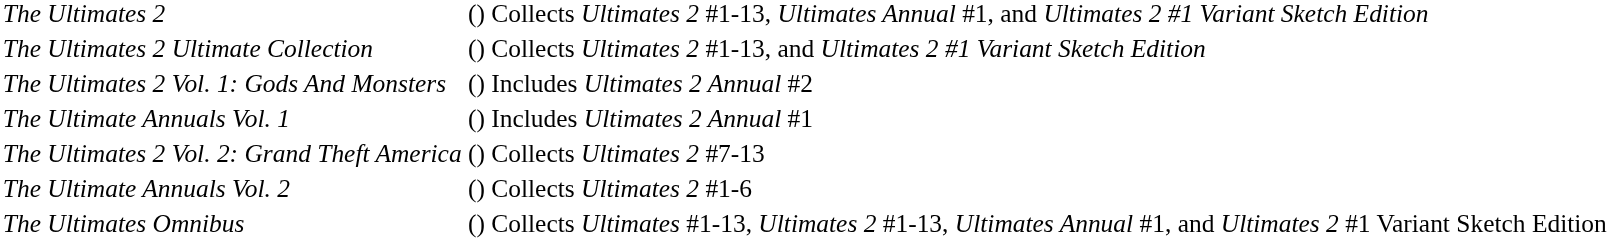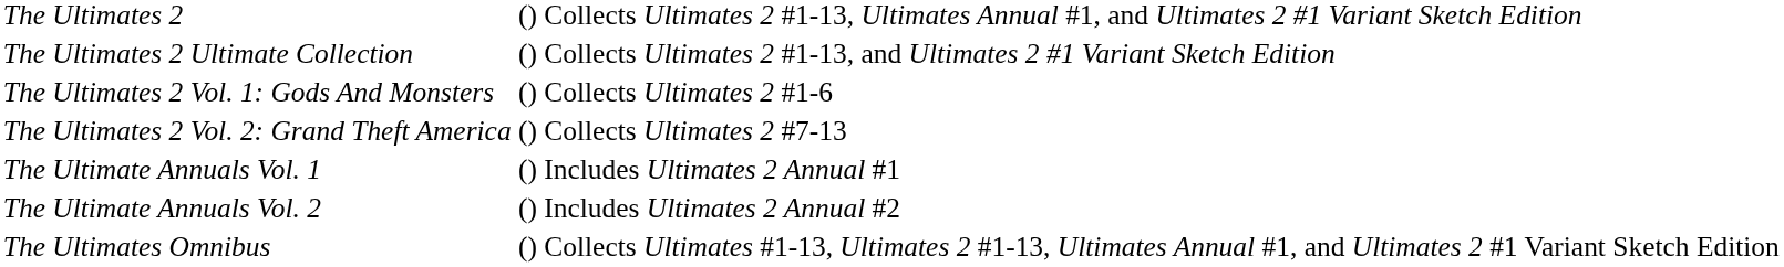 <table>
 <tr>
 <td><em>The Ultimates 2</em></td>
 <td>()</td>
 <td>Collects <em>Ultimates 2</em> #1-13, <em>Ultimates Annual</em> #1, and <em>Ultimates 2 #1 Variant Sketch Edition</em></td>
 </tr>
 <tr>
 <td><em>The Ultimates 2 Ultimate Collection</em></td>
 <td>()</td>
 <td>Collects <em>Ultimates 2</em> #1-13, and <em>Ultimates 2 #1 Variant Sketch Edition</em></td>
 </tr>
 <tr>
 <td><em>The Ultimates 2 Vol. 1: Gods And Monsters</em></td>
 <td>()</td>
-<td>Includes <em>Ultimates 2 Annual</em> #2</td>
+<td>Collects <em>Ultimates 2</em> #1-6</td>
+</tr>
+<tr>
+<td><em>The Ultimates 2 Vol. 2: Grand Theft America</em></td>
+<td>()</td>
+<td>Collects <em>Ultimates 2</em> #7-13</td>
 </tr>
 <tr>
 <td><em>The Ultimate Annuals Vol. 1</em></td>
 <td>()</td>
 <td>Includes <em>Ultimates 2 Annual</em> #1</td>
 </tr>
 <tr>
-<td><em>The Ultimates 2 Vol. 2: Grand Theft America</em></td>
-<td>()</td>
-<td>Collects <em>Ultimates 2</em> #7-13</td>
-</tr>
-<tr>
 <td><em>The Ultimate Annuals Vol. 2</em></td>
 <td>()</td>
-<td>Collects <em>Ultimates 2</em> #1-6</td>
+<td>Includes <em>Ultimates 2 Annual</em> #2</td>
 </tr>
 <tr>
 <td><em>The Ultimates Omnibus</em></td>
 <td>()</td>
 <td>Collects <em>Ultimates</em> #1-13, <em>Ultimates 2</em> #1-13, <em>Ultimates Annual</em> #1, and <em>Ultimates 2</em> #1 Variant Sketch Edition</td>
 </tr>
 </table>
